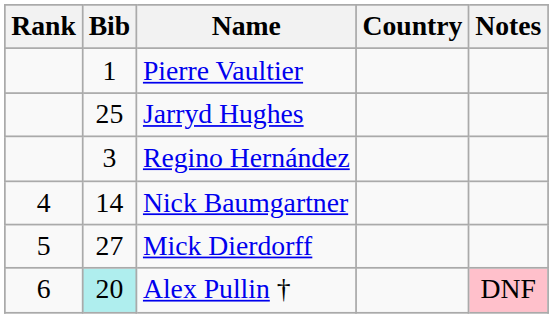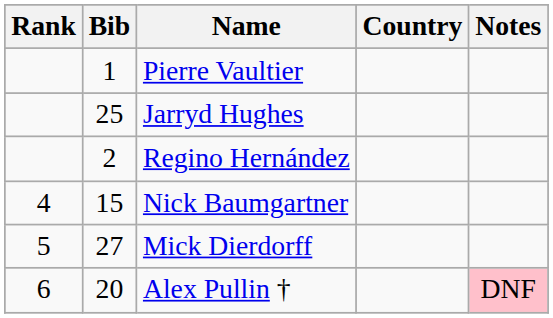 <table class="wikitable" style="text-align:center;">
 <tr>
 <th>Rank</th>
 <th>Bib</th>
 <th>Name</th>
 <th>Country</th>
 <th>Notes</th>
 </tr>
 <tr>
 <td></td>
 <td>1</td>
 <td align="left"><a href='#'>Pierre Vaultier</a></td>
 <td align="left"></td>
 <td></td>
 </tr>
 <tr>
 <td></td>
 <td>25</td>
 <td align="left"><a href='#'>Jarryd Hughes</a></td>
 <td align="left"></td>
 <td></td>
 </tr>
 <tr>
 <td></td>
-<td>3</td>
+<td>2</td>
 <td align="left"><a href='#'>Regino Hernández</a></td>
 <td align="left"></td>
 <td></td>
 </tr>
 <tr>
 <td>4</td>
-<td>14</td>
+<td>15</td>
 <td align="left"><a href='#'>Nick Baumgartner</a></td>
 <td align="left"></td>
 <td></td>
 </tr>
 <tr>
 <td>5</td>
 <td>27</td>
 <td align="left"><a href='#'>Mick Dierdorff</a></td>
 <td align="left"></td>
 <td></td>
 </tr>
 <tr>
 <td>6</td>
-<td style="background: paleturquoise;">20</td>
+<td>20</td>
 <td align="left"><a href='#'>Alex Pullin</a> †</td>
 <td align="left"></td>
 <td style="background: pink;">DNF</td>
 </tr>
 </table>
